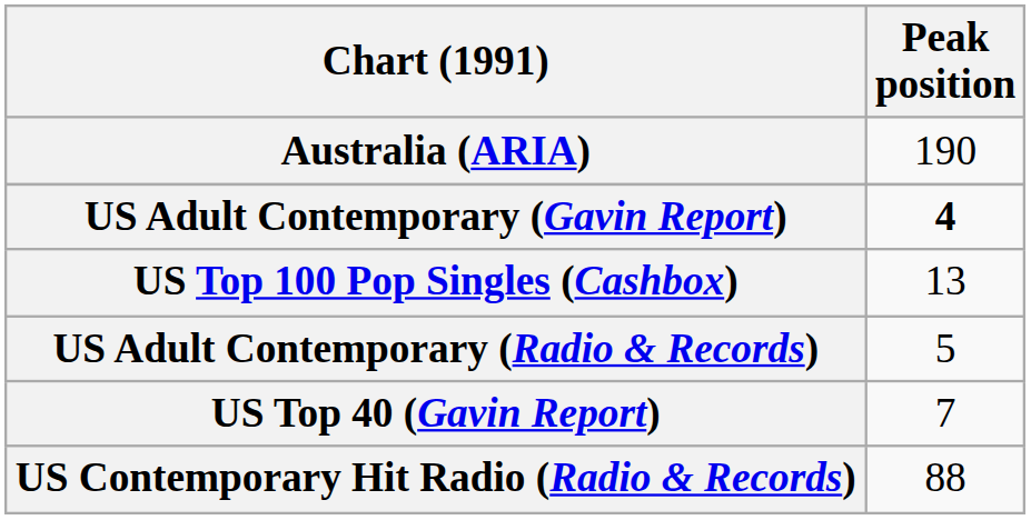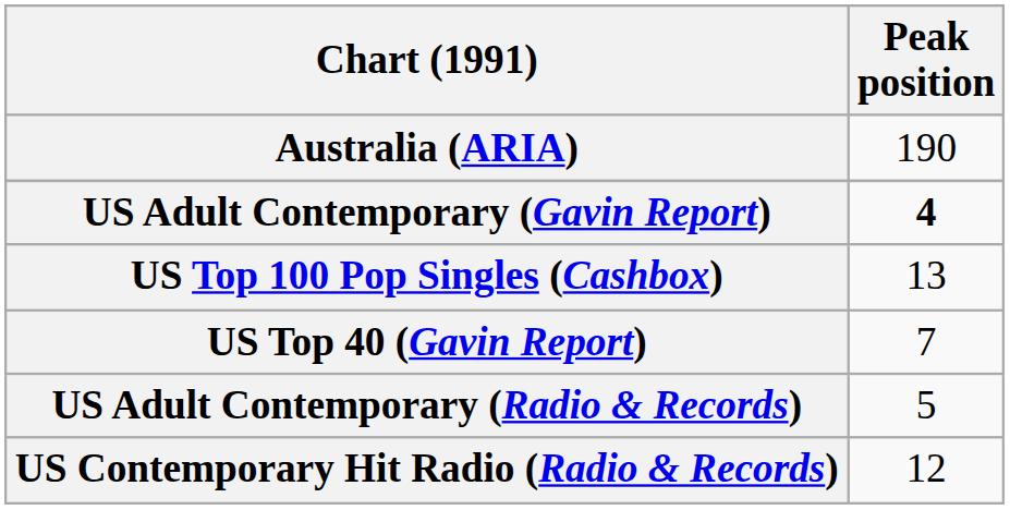 <table class="wikitable sortable plainrowheaders" style="text-align:center">
 <tr>
 <th>Chart (1991)</th>
 <th>Peak<br>position</th>
 </tr>
 <tr>
 <th scope="row">Australia (<a href='#'>ARIA</a>)</th>
 <td>190</td>
 </tr>
 <tr>
 </tr>
 <tr>
 </tr>
 <tr>
 </tr>
 <tr>
 </tr>
 <tr>
 <th scope="row">US Adult Contemporary (<em><a href='#'>Gavin Report</a></em>)</th>
 <td><strong>4</strong></td>
 </tr>
 <tr>
 <th scope="row">US <a href='#'>Top 100 Pop Singles</a> (<em><a href='#'>Cashbox</a></em>)</th>
 <td>13</td>
 </tr>
 <tr>
+<th scope="row">US Top 40 (<em><a href='#'>Gavin Report</a></em>)</th>
+<td>7</td>
+</tr>
+<tr>
 <th scope="row">US Adult Contemporary (<em><a href='#'>Radio & Records</a></em>)</th>
 <td>5</td>
 </tr>
 <tr>
-<th scope="row">US Top 40 (<em><a href='#'>Gavin Report</a></em>)</th>
-<td>7</td>
-</tr>
-<tr>
 <th scope="row">US Contemporary Hit Radio (<em><a href='#'>Radio & Records</a></em>)</th>
-<td>88</td>
+<td>12</td>
 </tr>
 </table>
